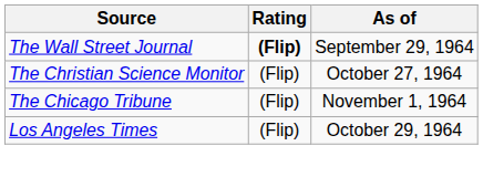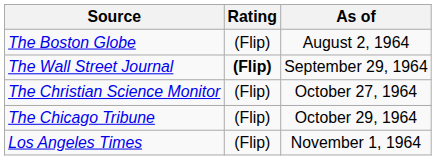 <table class="wikitable" style="text-align:center">
 <tr>
 <th>Source</th>
 <th>Rating</th>
 <th>As of</th>
+</tr>
+<tr>
+<td align="left"><em><a href='#'>The Boston Globe</a></em></td>
+<td>(Flip)</td>
+<td>August 2, 1964</td>
 </tr>
 <tr>
 <td align="left"><em><a href='#'>The Wall Street Journal</a></em></td>
 <td><strong>(Flip)</strong></td>
 <td>September 29, 1964</td>
 </tr>
 <tr>
 <td align="left"><em><a href='#'>The Christian Science Monitor</a></em></td>
 <td>(Flip)</td>
 <td>October 27, 1964</td>
 </tr>
 <tr>
 <td align="left"><em><a href='#'>The Chicago Tribune</a></em></td>
 <td>(Flip)</td>
-<td>November 1, 1964</td>
+<td>October 29, 1964</td>
 </tr>
 <tr>
 <td align="left"><em><a href='#'>Los Angeles Times</a></em></td>
 <td>(Flip)</td>
-<td>October 29, 1964</td>
+<td>November 1, 1964</td>
 </tr>
 </table>
